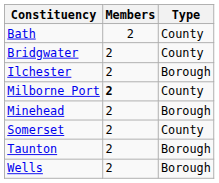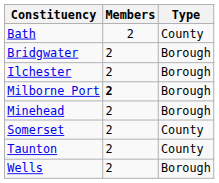 <table class="wikitable sortable">
 <tr>
 <th>Constituency</th>
 <th>Members</th>
 <th>Type</th>
 </tr>
 <tr>
 <td><a href='#'>Bath</a></td>
 <td align="center">2</td>
 <td>County</td>
 </tr>
 <tr>
 <td><a href='#'>Bridgwater</a></td>
 <td>2</td>
-<td>County</td>
+<td>Borough</td>
 </tr>
 <tr>
 <td><a href='#'>Ilchester</a></td>
 <td>2</td>
 <td>Borough</td>
 </tr>
 <tr>
 <td><a href='#'>Milborne Port</a></td>
 <td><strong>2</strong></td>
-<td>County</td>
+<td>Borough</td>
 </tr>
 <tr>
 <td><a href='#'>Minehead</a></td>
 <td>2</td>
 <td>Borough</td>
 </tr>
 <tr>
 <td><a href='#'>Somerset</a></td>
 <td>2</td>
 <td>County</td>
 </tr>
 <tr>
 <td><a href='#'>Taunton</a></td>
 <td>2</td>
-<td>Borough</td>
+<td>County</td>
 </tr>
 <tr>
 <td><a href='#'>Wells</a></td>
 <td>2</td>
 <td>Borough</td>
 </tr>
 </table>
